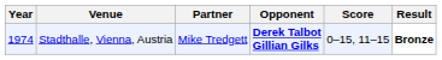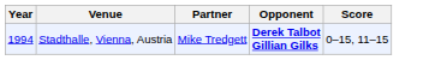 <table class="sortable wikitable" style="font-size: 90%;">
 <tr>
 <th>Year</th>
 <th>Venue</th>
 <th>Partner</th>
 <th>Opponent</th>
 <th>Score</th>
-<th>Result</th>
 </tr>
 <tr style="background:#ECF2FF">
-<td align="center"><a href='#'>1974</a></td>
+<td align="center"><a href='#'>1994</a></td>
 <td align="left"><a href='#'>Stadthalle</a>, <a href='#'>Vienna</a>, Austria</td>
 <td align="left"> <a href='#'>Mike Tredgett</a></td>
 <td align="left"><strong> <a href='#'>Derek Talbot</a><br> <a href='#'>Gillian Gilks</a></strong></td>
 <td align="left">0–15, 11–15</td>
-<td style="text-align:left; background: white"> <strong>Bronze</strong></td>
 </tr>
 </table>
